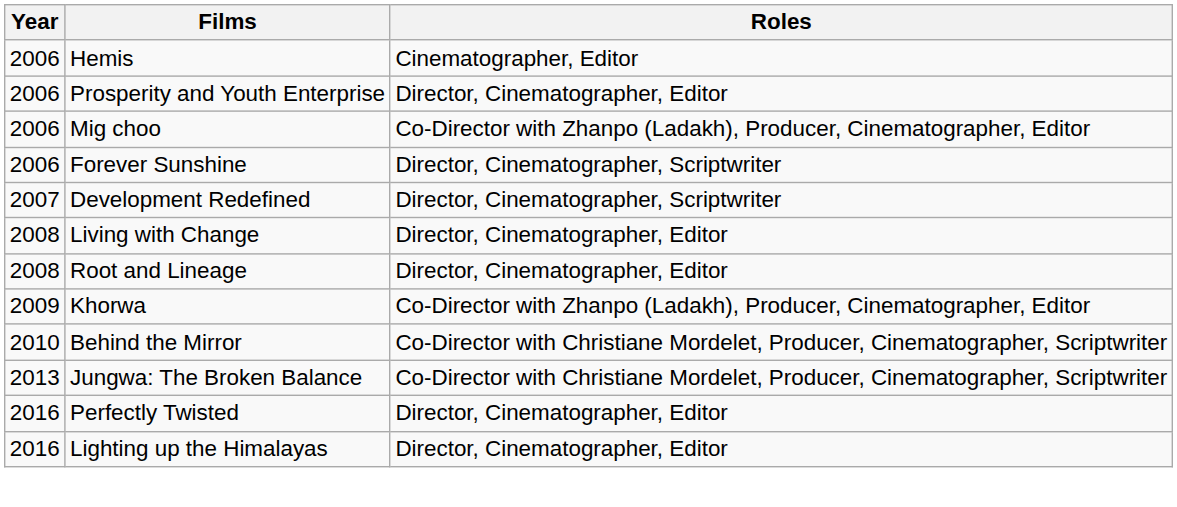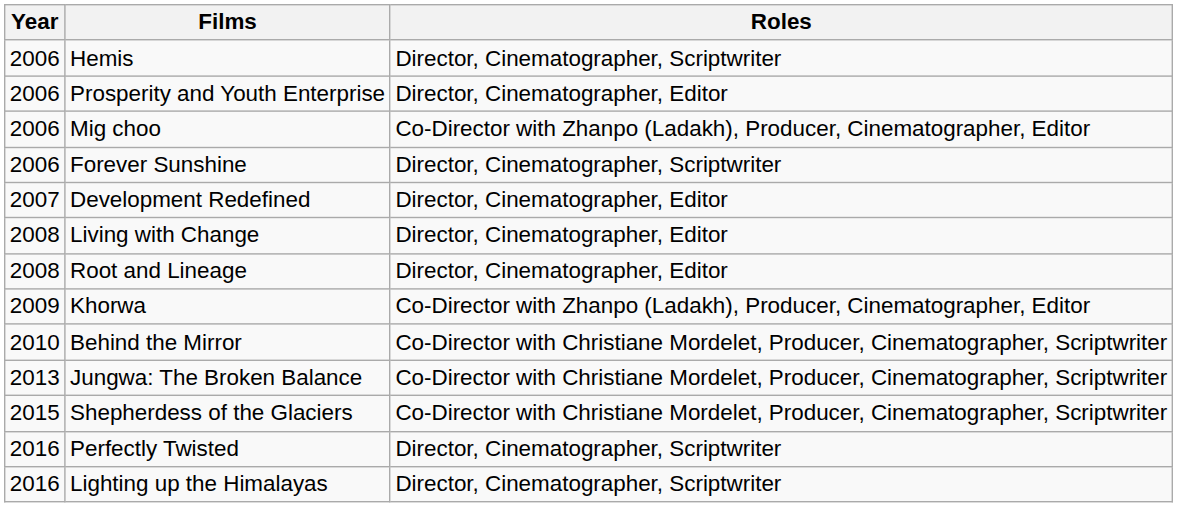 <table class="wikitable">
 <tr>
 <th>Year</th>
 <th>Films</th>
 <th>Roles</th>
 </tr>
 <tr>
 <td>2006</td>
 <td>Hemis</td>
-<td>Cinematographer, Editor</td>
+<td>Director, Cinematographer, Scriptwriter</td>
 </tr>
 <tr>
 <td>2006</td>
 <td>Prosperity and Youth Enterprise</td>
 <td>Director, Cinematographer, Editor</td>
 </tr>
 <tr>
 <td>2006</td>
 <td>Mig choo</td>
 <td>Co-Director with Zhanpo (Ladakh), Producer, Cinematographer, Editor</td>
 </tr>
 <tr>
 <td>2006</td>
 <td>Forever Sunshine</td>
 <td>Director, Cinematographer, Scriptwriter</td>
 </tr>
 <tr>
 <td>2007</td>
 <td>Development Redefined</td>
-<td>Director, Cinematographer, Scriptwriter</td>
+<td>Director, Cinematographer, Editor</td>
 </tr>
 <tr>
 <td>2008</td>
 <td>Living with Change</td>
 <td>Director, Cinematographer, Editor</td>
 </tr>
 <tr>
 <td>2008</td>
 <td>Root and Lineage</td>
 <td>Director, Cinematographer, Editor</td>
 </tr>
 <tr>
 <td>2009</td>
 <td>Khorwa</td>
 <td>Co-Director with Zhanpo (Ladakh), Producer, Cinematographer, Editor</td>
 </tr>
 <tr>
 <td>2010</td>
 <td>Behind the Mirror</td>
 <td>Co-Director with Christiane Mordelet, Producer, Cinematographer, Scriptwriter</td>
 </tr>
 <tr>
 <td>2013</td>
 <td>Jungwa: The Broken Balance</td>
 <td>Co-Director with Christiane Mordelet, Producer, Cinematographer, Scriptwriter</td>
 </tr>
 <tr>
+<td>2015</td>
+<td>Shepherdess of the Glaciers</td>
+<td>Co-Director with Christiane Mordelet, Producer, Cinematographer, Scriptwriter</td>
+</tr>
+<tr>
 <td>2016</td>
 <td>Perfectly Twisted</td>
-<td>Director, Cinematographer, Editor</td>
+<td>Director, Cinematographer, Scriptwriter</td>
 </tr>
 <tr>
 <td>2016</td>
 <td>Lighting up the Himalayas</td>
-<td>Director, Cinematographer, Editor</td>
+<td>Director, Cinematographer, Scriptwriter</td>
 </tr>
 </table>
